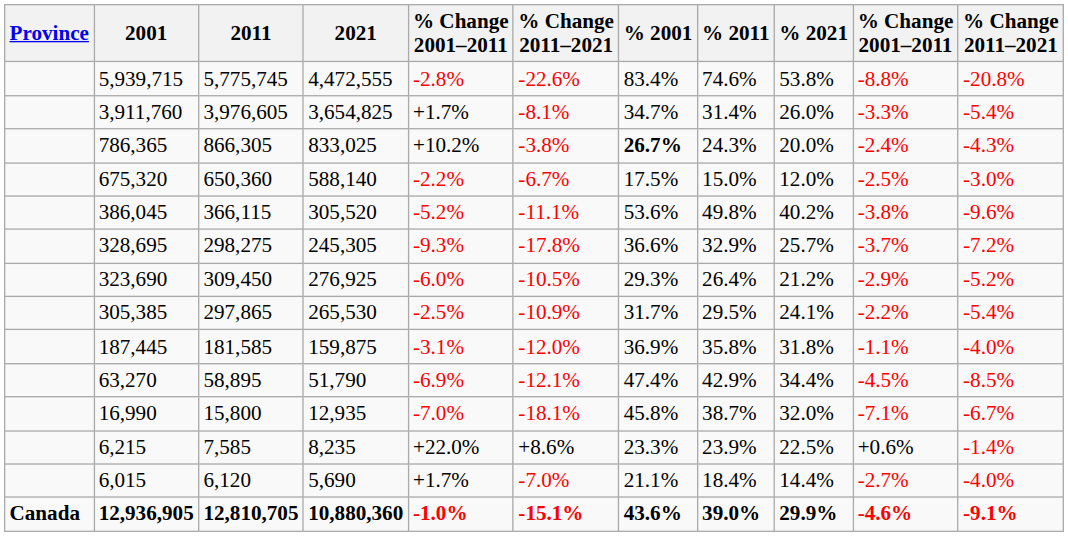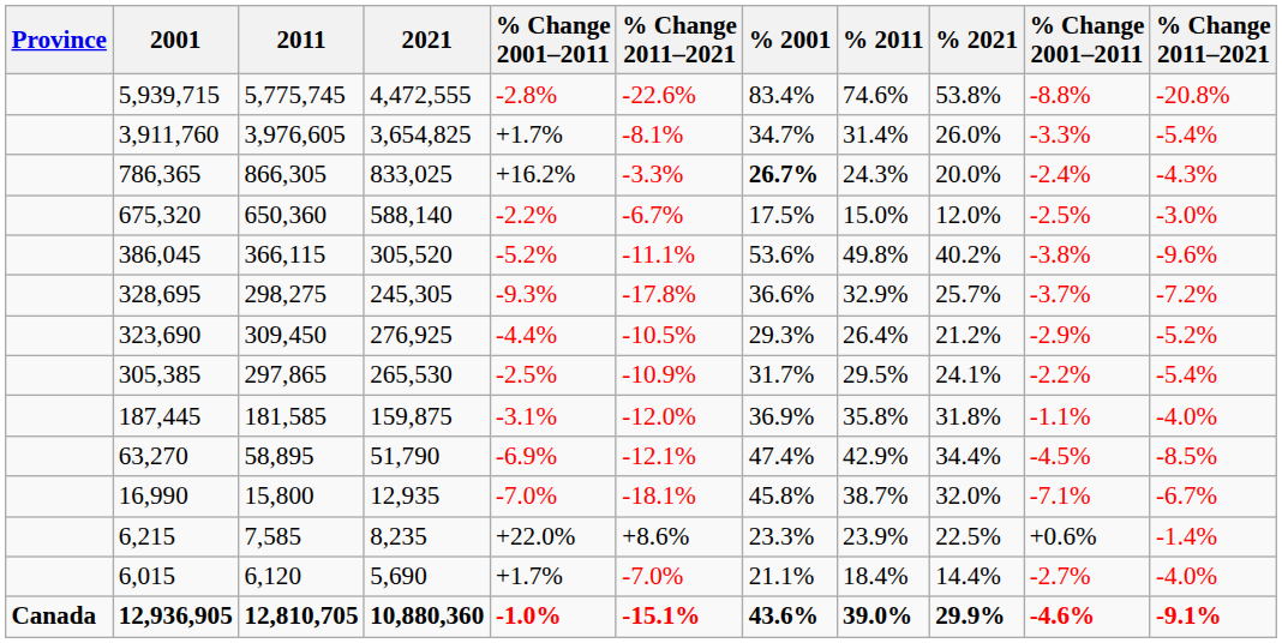 <table class="wikitable sortable">
 <tr>
 <th><a href='#'>Province</a></th>
 <th>2001</th>
 <th>2011</th>
 <th>2021</th>
 <th>% Change<br>2001–2011</th>
 <th>% Change<br>2011–2021</th>
 <th>% 2001</th>
 <th>% 2011</th>
 <th>% 2021</th>
 <th>% Change<br>2001–2011</th>
 <th>% Change<br>2011–2021</th>
 </tr>
 <tr>
 <td></td>
 <td>5,939,715</td>
 <td>5,775,745</td>
 <td>4,472,555</td>
 <td style="color:red">-2.8%</td>
 <td style="color:red">-22.6%</td>
 <td>83.4%</td>
 <td>74.6%</td>
 <td>53.8%</td>
 <td style="color:red">-8.8%</td>
 <td style="color:red">-20.8%</td>
 </tr>
 <tr>
 <td></td>
 <td>3,911,760</td>
 <td>3,976,605</td>
 <td>3,654,825</td>
 <td>+1.7%</td>
 <td style="color:red">-8.1%</td>
 <td>34.7%</td>
 <td>31.4%</td>
 <td>26.0%</td>
 <td style="color:red">-3.3%</td>
 <td style="color:red">-5.4%</td>
 </tr>
 <tr>
 <td></td>
 <td>786,365</td>
 <td>866,305</td>
 <td>833,025</td>
-<td>+10.2%</td>
-<td style="color:red">-3.8%</td>
+<td>+16.2%</td>
+<td style="color:red">-3.3%</td>
 <td><strong>26.7%</strong></td>
 <td>24.3%</td>
 <td>20.0%</td>
 <td style="color:red">-2.4%</td>
 <td style="color:red">-4.3%</td>
 </tr>
 <tr>
 <td></td>
 <td>675,320</td>
 <td>650,360</td>
 <td>588,140</td>
 <td style="color:red">-2.2%</td>
 <td style="color:red">-6.7%</td>
 <td>17.5%</td>
 <td>15.0%</td>
 <td>12.0%</td>
 <td style="color:red">-2.5%</td>
 <td style="color:red">-3.0%</td>
 </tr>
 <tr>
 <td></td>
 <td>386,045</td>
 <td>366,115</td>
 <td>305,520</td>
 <td style="color:red">-5.2%</td>
 <td style="color:red">-11.1%</td>
 <td>53.6%</td>
 <td>49.8%</td>
 <td>40.2%</td>
 <td style="color:red">-3.8%</td>
 <td style="color:red">-9.6%</td>
 </tr>
 <tr>
 <td></td>
 <td>328,695</td>
 <td>298,275</td>
 <td>245,305</td>
 <td style="color:red">-9.3%</td>
 <td style="color:red">-17.8%</td>
 <td>36.6%</td>
 <td>32.9%</td>
 <td>25.7%</td>
 <td style="color:red">-3.7%</td>
 <td style="color:red">-7.2%</td>
 </tr>
 <tr>
 <td></td>
 <td>323,690</td>
 <td>309,450</td>
 <td>276,925</td>
-<td style="color:red">-6.0%</td>
+<td style="color:red">-4.4%</td>
 <td style="color:red">-10.5%</td>
 <td>29.3%</td>
 <td>26.4%</td>
 <td>21.2%</td>
 <td style="color:red">-2.9%</td>
 <td style="color:red">-5.2%</td>
 </tr>
 <tr>
 <td></td>
 <td>305,385</td>
 <td>297,865</td>
 <td>265,530</td>
 <td style="color:red">-2.5%</td>
 <td style="color:red">-10.9%</td>
 <td>31.7%</td>
 <td>29.5%</td>
 <td>24.1%</td>
 <td style="color:red">-2.2%</td>
 <td style="color:red">-5.4%</td>
 </tr>
 <tr>
 <td></td>
 <td>187,445</td>
 <td>181,585</td>
 <td>159,875</td>
 <td style="color:red">-3.1%</td>
 <td style="color:red">-12.0%</td>
 <td>36.9%</td>
 <td>35.8%</td>
 <td>31.8%</td>
 <td style="color:red">-1.1%</td>
 <td style="color:red">-4.0%</td>
 </tr>
 <tr>
 <td></td>
 <td>63,270</td>
 <td>58,895</td>
 <td>51,790</td>
 <td style="color:red">-6.9%</td>
 <td style="color:red">-12.1%</td>
 <td>47.4%</td>
 <td>42.9%</td>
 <td>34.4%</td>
 <td style="color:red">-4.5%</td>
 <td style="color:red">-8.5%</td>
 </tr>
 <tr>
 <td></td>
 <td>16,990</td>
 <td>15,800</td>
 <td>12,935</td>
 <td style="color:red">-7.0%</td>
 <td style="color:red">-18.1%</td>
 <td>45.8%</td>
 <td>38.7%</td>
 <td>32.0%</td>
 <td style="color:red">-7.1%</td>
 <td style="color:red">-6.7%</td>
 </tr>
 <tr>
 <td></td>
 <td>6,215</td>
 <td>7,585</td>
 <td>8,235</td>
 <td>+22.0%</td>
 <td>+8.6%</td>
 <td>23.3%</td>
 <td>23.9%</td>
 <td>22.5%</td>
 <td>+0.6%</td>
 <td style="color:red">-1.4%</td>
 </tr>
 <tr>
 <td></td>
 <td>6,015</td>
 <td>6,120</td>
 <td>5,690</td>
 <td>+1.7%</td>
 <td style="color:red">-7.0%</td>
 <td>21.1%</td>
 <td>18.4%</td>
 <td>14.4%</td>
 <td style="color:red">-2.7%</td>
 <td style="color:red">-4.0%</td>
 </tr>
 <tr>
 <td> <strong>Canada</strong></td>
 <td><strong>12,936,905</strong></td>
 <td><strong>12,810,705</strong></td>
 <td><strong>10,880,360</strong></td>
 <td style="color:red"><strong>-1.0%</strong></td>
 <td style="color:red"><strong>-15.1%</strong></td>
 <td><strong>43.6%</strong></td>
 <td><strong>39.0%</strong></td>
 <td><strong>29.9%</strong></td>
 <td style="color:red"><strong>-4.6%</strong></td>
 <td style="color:red"><strong>-9.1%</strong></td>
 </tr>
 </table>
